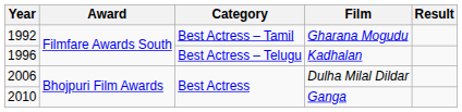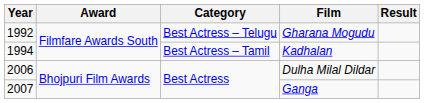 <table class="wikitable sortable">
 <tr>
 <th>Year</th>
 <th>Award</th>
 <th>Category</th>
 <th>Film</th>
 <th class="unsortable">Result</th>
 </tr>
 <tr>
 <td>1992</td>
 <td rowspan="2"><a href='#'>Filmfare Awards South</a></td>
-<td><a href='#'>Best Actress – Tamil</a></td>
+<td><a href='#'>Best Actress – Telugu</a></td>
 <td><em><a href='#'>Gharana Mogudu</a></em></td>
 <td></td>
 </tr>
 <tr>
-<td>1996</td>
-<td><a href='#'>Best Actress – Telugu</a></td>
+<td>1994</td>
+<td><a href='#'>Best Actress – Tamil</a></td>
 <td><em><a href='#'>Kadhalan</a></em></td>
 <td></td>
 </tr>
 <tr>
 <td>2006</td>
 <td rowspan="2"><a href='#'>Bhojpuri Film Awards</a></td>
 <td rowspan="2"><a href='#'>Best Actress</a></td>
 <td><em>Dulha Milal Dildar</em></td>
 <td></td>
 </tr>
 <tr>
-<td>2010</td>
+<td>2007</td>
 <td><em><a href='#'>Ganga</a></em></td>
 <td></td>
 </tr>
 </table>
